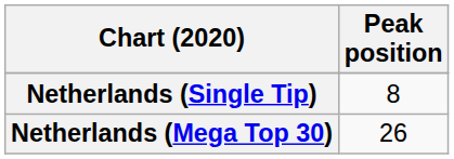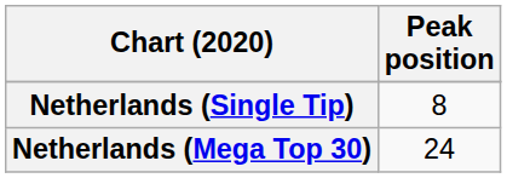 <table class="wikitable sortable plainrowheaders" style="text-align:center">
 <tr>
 <th scope="col">Chart (2020)</th>
 <th scope="col">Peak<br>position</th>
 </tr>
 <tr>
 </tr>
 <tr>
 </tr>
 <tr>
 <th scope="row">Netherlands (<a href='#'>Single Tip</a>)</th>
 <td>8</td>
 </tr>
 <tr>
 <th scope="row">Netherlands (<a href='#'>Mega Top 30</a>)</th>
-<td>26</td>
+<td>24</td>
 </tr>
 </table>
